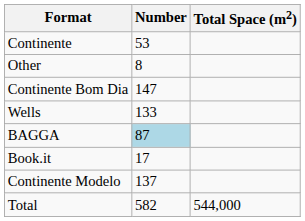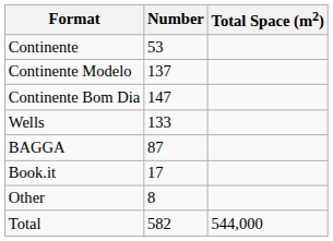 <table class="wikitable">
 <tr>
 <th>Format</th>
 <th>Number</th>
 <th>Total Space (m<sup>2</sup>)</th>
 </tr>
 <tr>
 <td>Continente</td>
 <td>53</td>
 <td></td>
 </tr>
 <tr>
-<td>Other</td>
-<td>8</td>
+<td>Continente Modelo</td>
+<td>137</td>
 <td></td>
 </tr>
 <tr>
 <td>Continente Bom Dia</td>
 <td>147</td>
 <td></td>
 </tr>
 <tr>
 <td>Wells</td>
 <td>133</td>
 <td></td>
 </tr>
 <tr>
 <td>BAGGA</td>
-<td style="background: lightblue;">87</td>
+<td>87</td>
 <td></td>
 </tr>
 <tr>
 <td>Book.it</td>
 <td>17</td>
 <td></td>
 </tr>
 <tr>
-<td>Continente Modelo</td>
-<td>137</td>
+<td>Other</td>
+<td>8</td>
 <td></td>
 </tr>
 <tr>
 <td>Total</td>
 <td>582</td>
 <td>544,000</td>
 </tr>
 </table>
